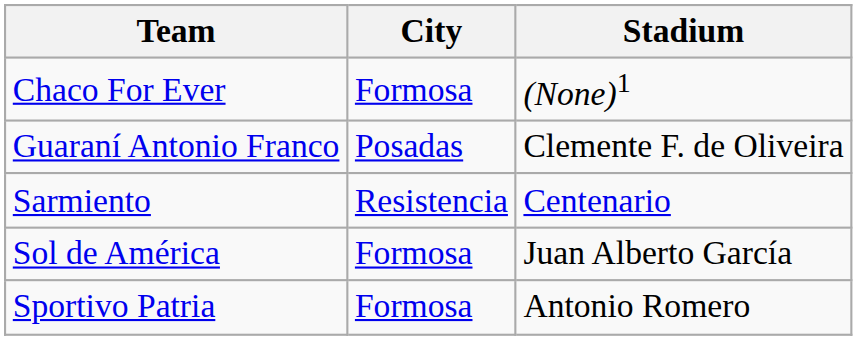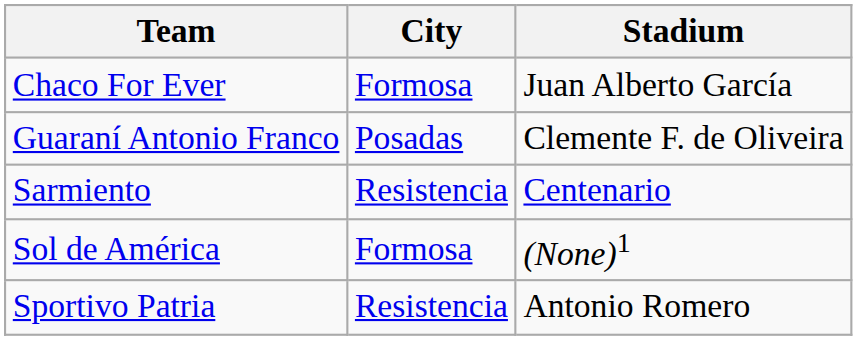 <table class="wikitable sortable">
 <tr>
 <th>Team</th>
 <th>City</th>
 <th>Stadium</th>
 </tr>
 <tr>
 <td> <a href='#'>Chaco For Ever</a></td>
 <td><a href='#'>Formosa</a></td>
-<td><em>(None)</em><sup>1</sup></td>
+<td>Juan Alberto García</td>
 </tr>
 <tr>
 <td> <a href='#'>Guaraní Antonio Franco</a></td>
 <td><a href='#'>Posadas</a></td>
 <td>Clemente F. de Oliveira</td>
 </tr>
 <tr>
 <td> <a href='#'>Sarmiento</a></td>
 <td><a href='#'>Resistencia</a></td>
 <td><a href='#'>Centenario</a></td>
 </tr>
 <tr>
 <td> <a href='#'>Sol de América</a></td>
 <td><a href='#'>Formosa</a></td>
-<td>Juan Alberto García</td>
+<td><em>(None)</em><sup>1</sup></td>
 </tr>
 <tr>
 <td> <a href='#'>Sportivo Patria</a></td>
-<td><a href='#'>Formosa</a></td>
+<td><a href='#'>Resistencia</a></td>
 <td>Antonio Romero</td>
 </tr>
 </table>
